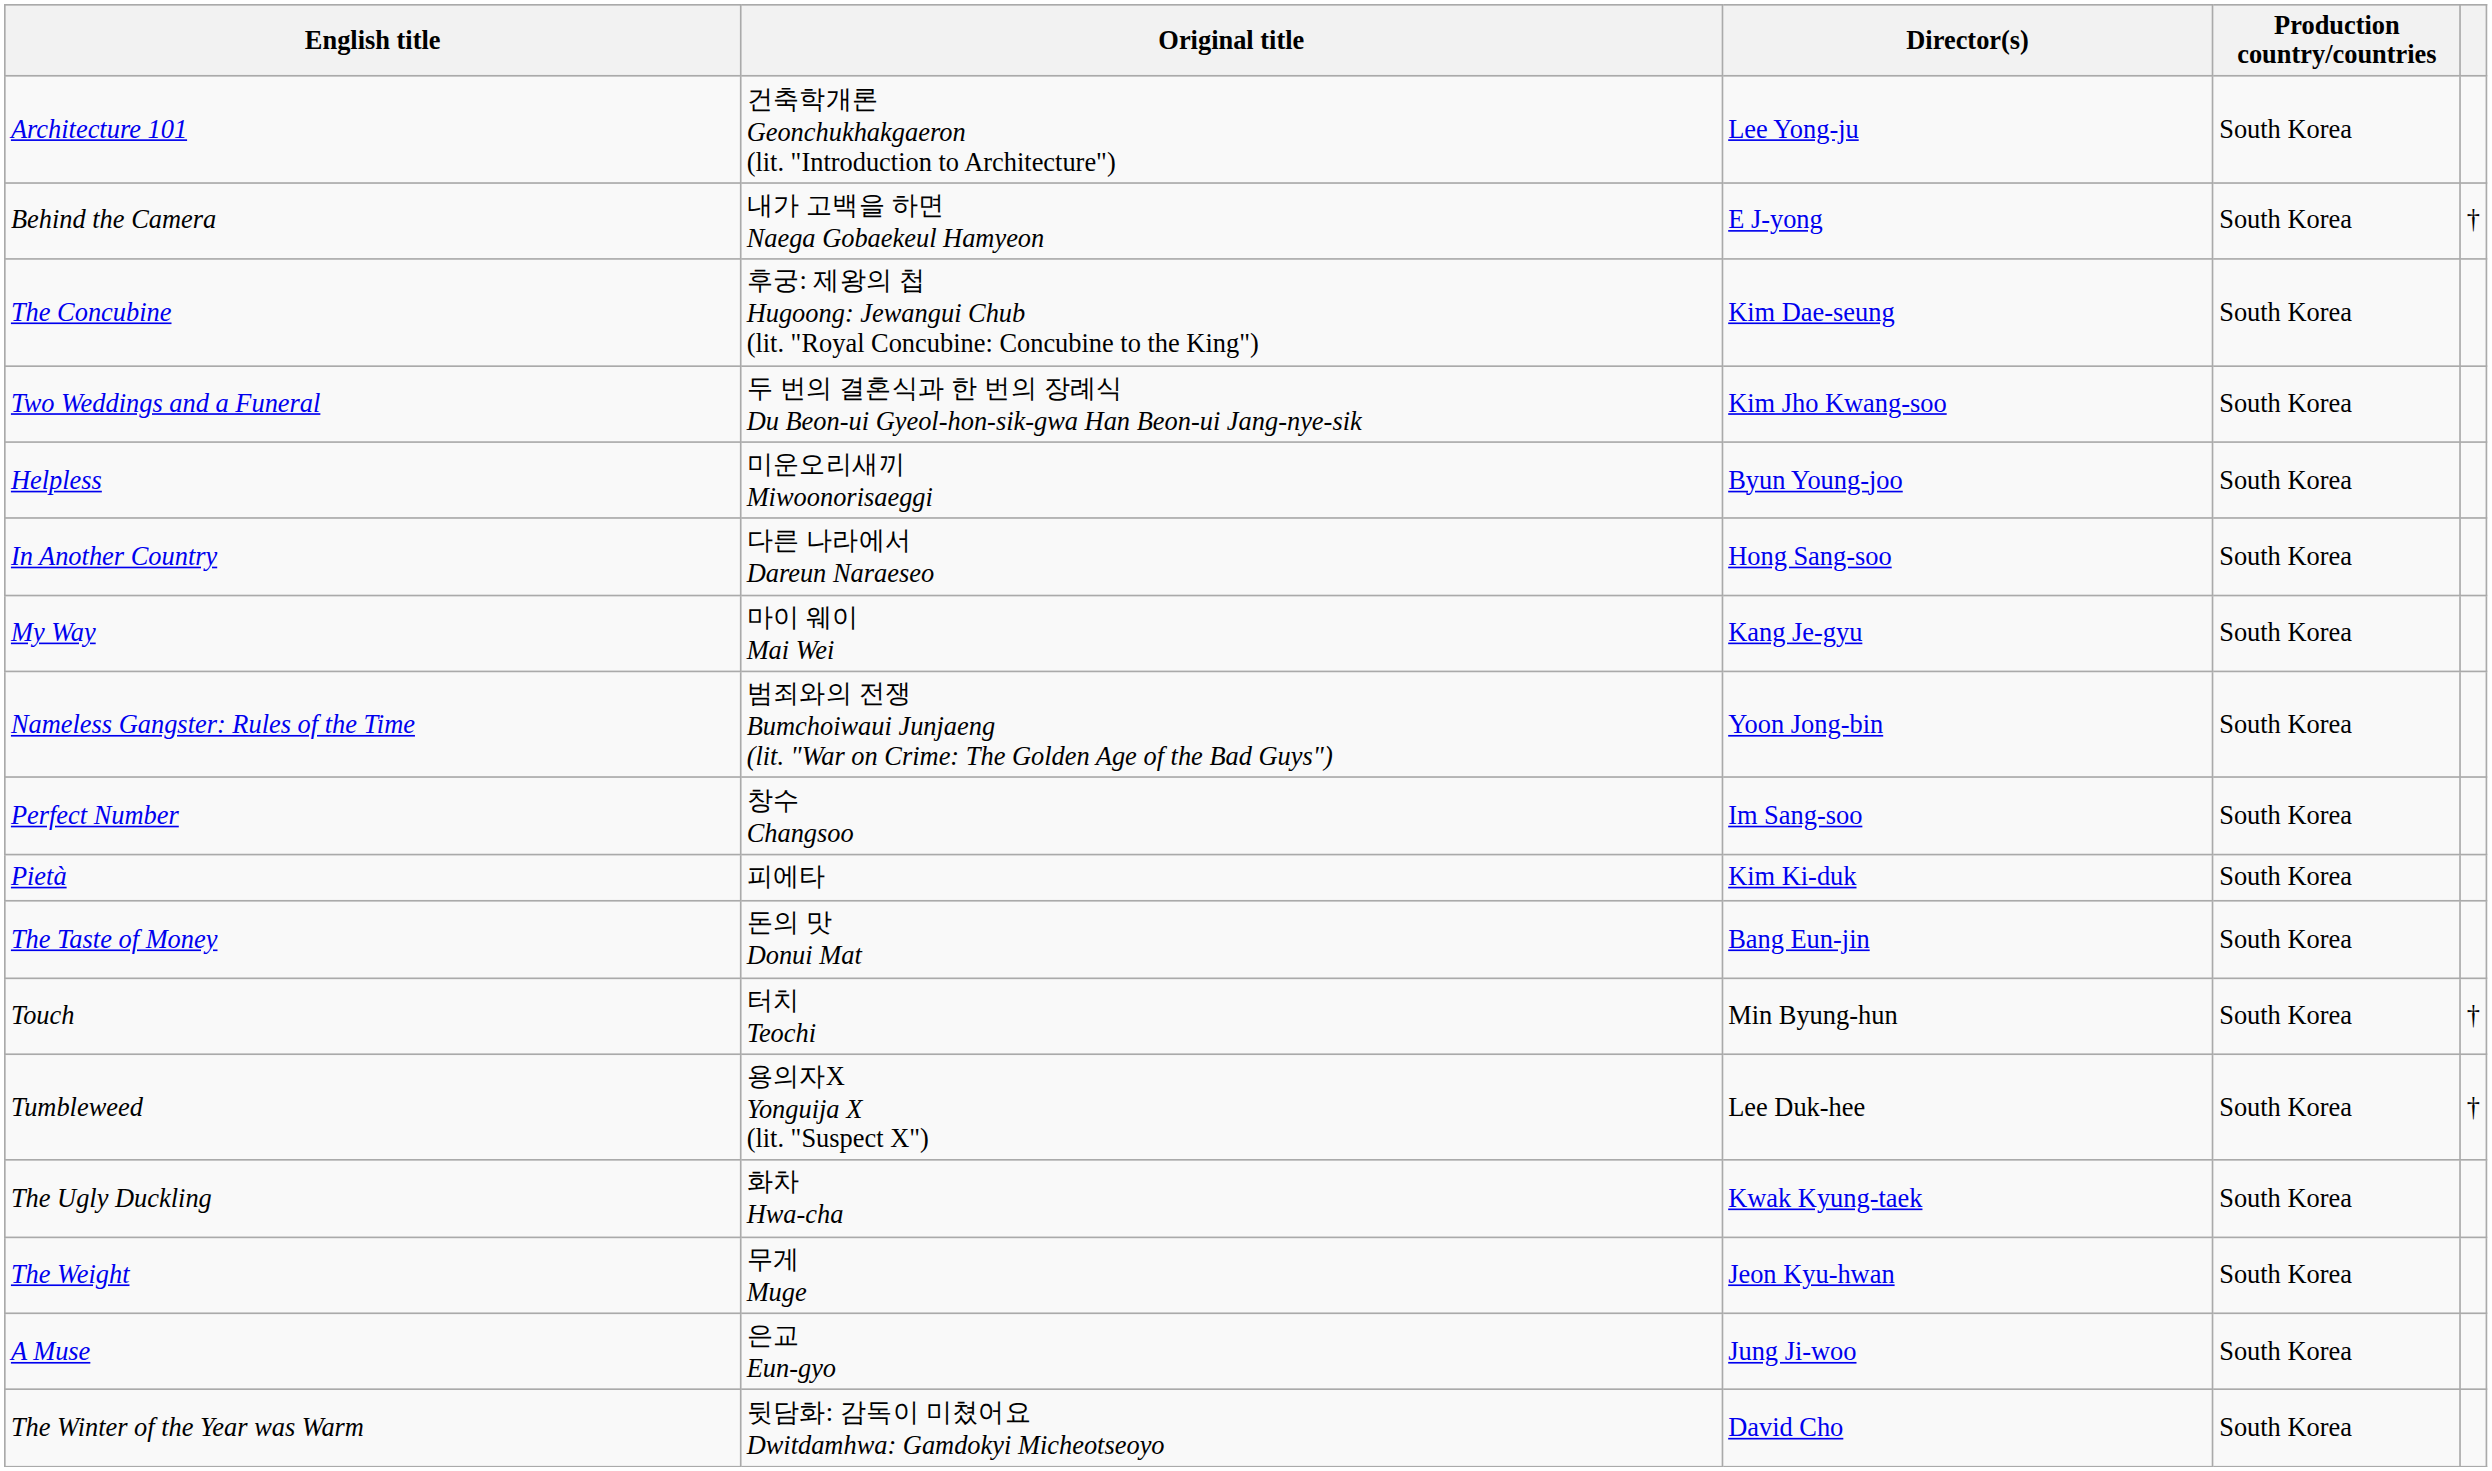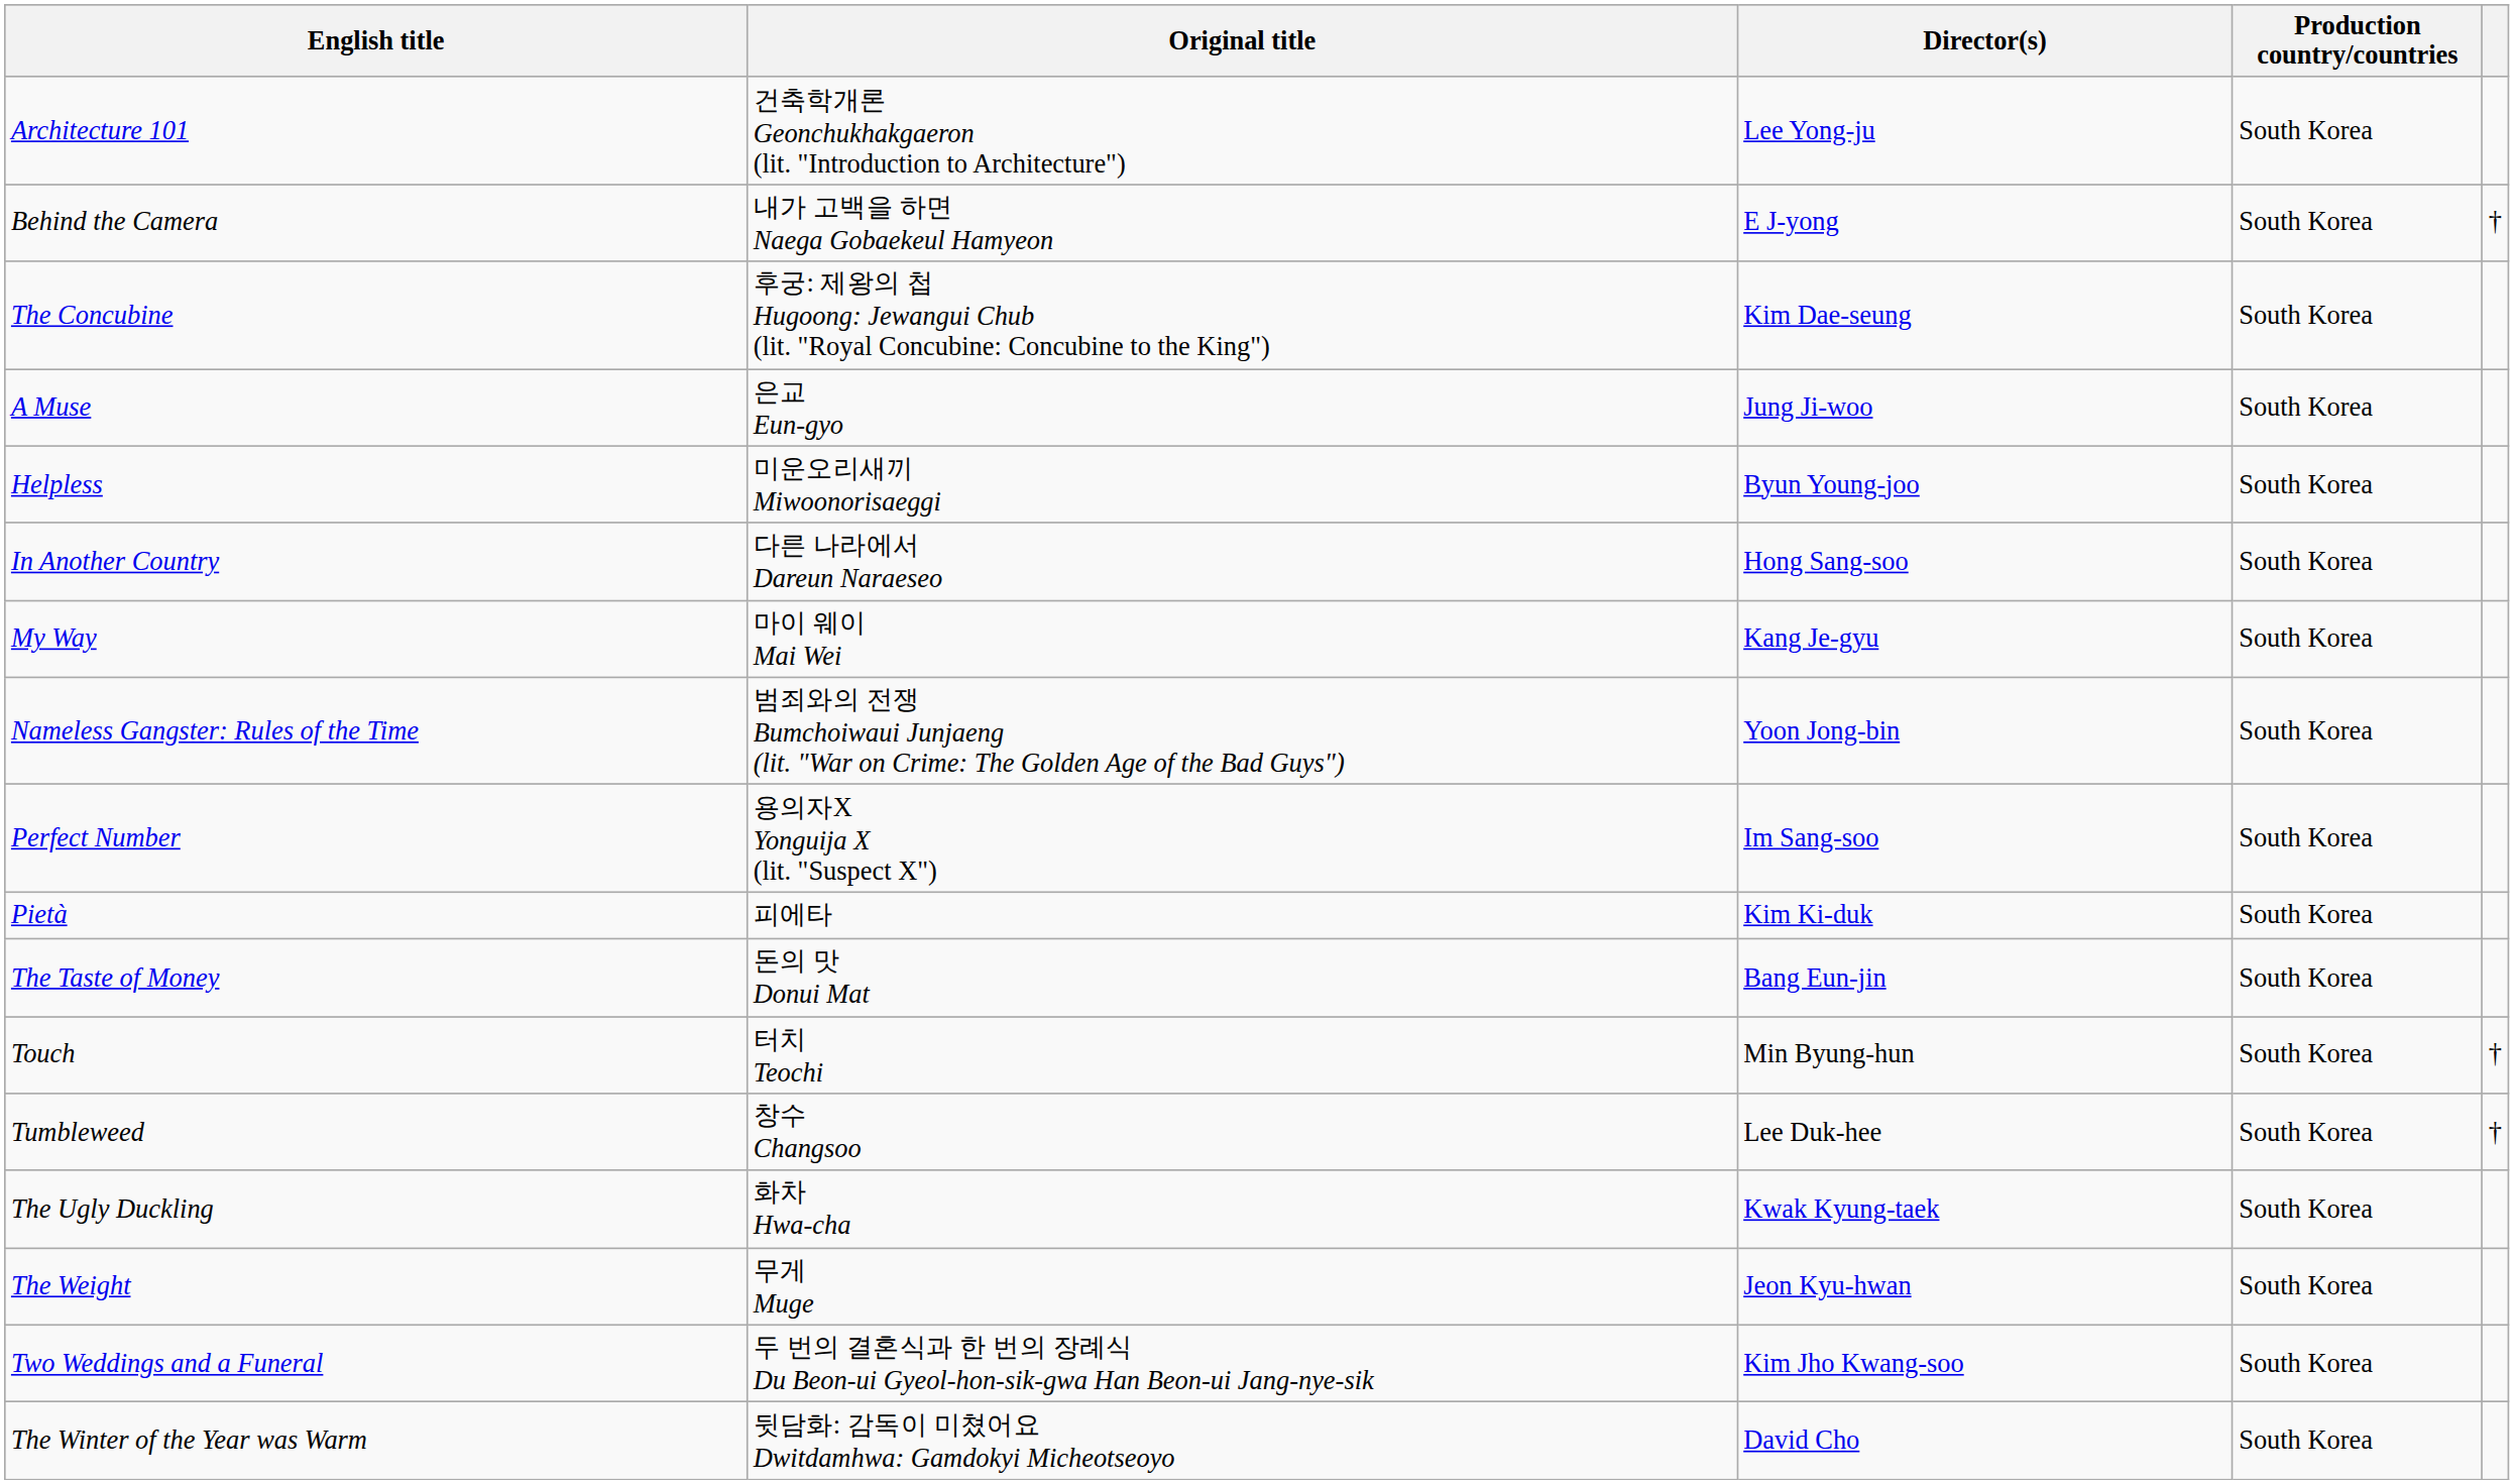 <table class="sortable wikitable" width="95%" cellpadding="5">
 <tr>
 <th width="30%">English title</th>
 <th width="40%">Original title</th>
 <th width="20%">Director(s)</th>
 <th width="10%">Production country/countries</th>
 <th width="3%"></th>
 </tr>
 <tr>
 <td><em><a href='#'>Architecture 101</a></em></td>
 <td>건축학개론<br><em>Geonchukhakgaeron</em><br>(lit. "Introduction to Architecture")</td>
 <td><a href='#'>Lee Yong-ju</a></td>
 <td>South Korea</td>
 <td></td>
 </tr>
 <tr>
 <td><em>Behind the Camera</em></td>
 <td>내가 고백을 하면<br><em>Naega Gobaekeul Hamyeon</em></td>
 <td><a href='#'>E J-yong</a></td>
 <td>South Korea</td>
 <td>†</td>
 </tr>
 <tr>
 <td><em><a href='#'>The Concubine</a></em></td>
 <td>후궁: 제왕의 첩<br><em>Hugoong: Jewangui Chub</em><br>(lit. "Royal Concubine: Concubine to the King")</td>
 <td><a href='#'>Kim Dae-seung</a></td>
 <td>South Korea</td>
 <td></td>
 </tr>
 <tr>
-<td><em><a href='#'>Two Weddings and a Funeral</a></em></td>
-<td>두 번의 결혼식과 한 번의 장례식<br><em>Du Beon-ui Gyeol-hon-sik-gwa Han Beon-ui Jang-nye-sik</em></td>
-<td><a href='#'>Kim Jho Kwang-soo</a></td>
+<td><em><a href='#'>A Muse</a></em></td>
+<td>은교<br><em>Eun-gyo</em></td>
+<td><a href='#'>Jung Ji-woo</a></td>
 <td>South Korea</td>
 <td></td>
 </tr>
 <tr>
 <td><em><a href='#'>Helpless</a></em></td>
 <td>미운오리새끼<br><em>Miwoonorisaeggi</em></td>
 <td><a href='#'>Byun Young-joo</a></td>
 <td>South Korea</td>
 <td></td>
 </tr>
 <tr>
 <td><em><a href='#'>In Another Country</a></em></td>
 <td>다른 나라에서<br><em>Dareun Naraeseo</em></td>
 <td><a href='#'>Hong Sang-soo</a></td>
 <td>South Korea</td>
 <td></td>
 </tr>
 <tr>
 <td><em><a href='#'>My Way</a></em></td>
 <td>마이 웨이<br><em>Mai Wei</em></td>
 <td><a href='#'>Kang Je-gyu</a></td>
 <td>South Korea</td>
 <td></td>
 </tr>
 <tr>
 <td><em><a href='#'>Nameless Gangster: Rules of the Time</a></em></td>
 <td>범죄와의 전쟁<br><em>Bumchoiwaui Junjaeng<br>(lit. "War on Crime: The Golden Age of the Bad Guys")</em></td>
 <td><a href='#'>Yoon Jong-bin</a></td>
 <td>South Korea</td>
 <td></td>
 </tr>
 <tr>
 <td><em><a href='#'>Perfect Number</a></em></td>
-<td>창수<br><em>Changsoo</em></td>
+<td>용의자X<br><em>Yonguija X</em><br>(lit. "Suspect X")</td>
 <td><a href='#'>Im Sang-soo</a></td>
 <td>South Korea</td>
 <td></td>
 </tr>
 <tr>
 <td><em><a href='#'>Pietà</a></em></td>
 <td>피에타</td>
 <td><a href='#'>Kim Ki-duk</a></td>
 <td>South Korea</td>
 <td></td>
 </tr>
 <tr>
 <td><em><a href='#'>The Taste of Money</a></em></td>
 <td>돈의 맛<br><em>Donui Mat</em></td>
 <td><a href='#'>Bang Eun-jin</a></td>
 <td>South Korea</td>
 <td></td>
 </tr>
 <tr>
 <td><em>Touch</em></td>
 <td>터치<br><em>Teochi</em></td>
 <td>Min Byung-hun</td>
 <td>South Korea</td>
 <td>†</td>
 </tr>
 <tr>
 <td><em>Tumbleweed</em></td>
-<td>용의자X<br><em>Yonguija X</em><br>(lit. "Suspect X")</td>
+<td>창수<br><em>Changsoo</em></td>
 <td>Lee Duk-hee</td>
 <td>South Korea</td>
 <td>†</td>
 </tr>
 <tr>
 <td><em>The Ugly Duckling</em></td>
 <td>화차<br><em>Hwa-cha</em></td>
 <td><a href='#'>Kwak Kyung-taek</a></td>
 <td>South Korea</td>
 <td></td>
 </tr>
 <tr>
 <td><em><a href='#'>The Weight</a></em></td>
 <td>무게<br><em>Muge</em></td>
 <td><a href='#'>Jeon Kyu-hwan</a></td>
 <td>South Korea</td>
 <td></td>
 </tr>
 <tr>
-<td><em><a href='#'>A Muse</a></em></td>
-<td>은교<br><em>Eun-gyo</em></td>
-<td><a href='#'>Jung Ji-woo</a></td>
+<td><em><a href='#'>Two Weddings and a Funeral</a></em></td>
+<td>두 번의 결혼식과 한 번의 장례식<br><em>Du Beon-ui Gyeol-hon-sik-gwa Han Beon-ui Jang-nye-sik</em></td>
+<td><a href='#'>Kim Jho Kwang-soo</a></td>
 <td>South Korea</td>
 <td></td>
 </tr>
 <tr>
 <td><em>The Winter of the Year was Warm</em></td>
 <td>뒷담화: 감독이 미쳤어요<br><em>Dwitdamhwa: Gamdokyi Micheotseoyo</em></td>
 <td><a href='#'>David Cho</a></td>
 <td>South Korea</td>
 <td></td>
 </tr>
 </table>
